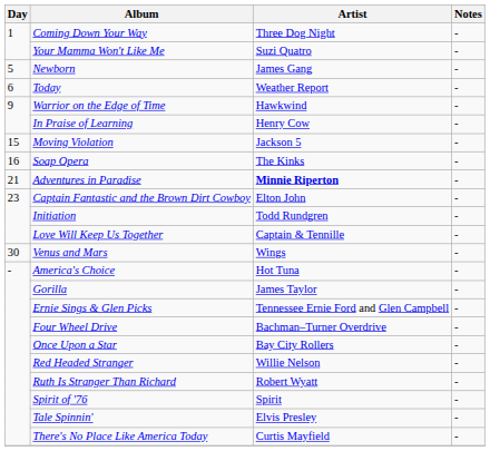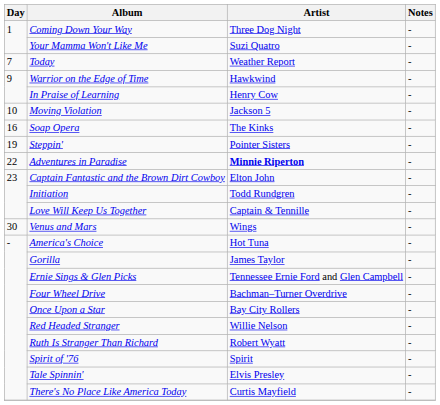 <table class="wikitable">
 <tr>
 <th>Day</th>
 <th>Album</th>
 <th>Artist</th>
 <th>Notes</th>
 </tr>
 <tr>
 <td rowspan="2" valign="top">1</td>
 <td><em><a href='#'>Coming Down Your Way</a></em></td>
 <td><a href='#'>Three Dog Night</a></td>
 <td>-</td>
 </tr>
 <tr>
 <td><em><a href='#'>Your Mamma Won't Like Me</a></em></td>
 <td><a href='#'>Suzi Quatro</a></td>
 <td>-</td>
 </tr>
 <tr>
-<td rowspan="1" valign="top">5</td>
-<td><em><a href='#'>Newborn</a></em></td>
-<td><a href='#'>James Gang</a></td>
-<td>-</td>
-</tr>
-<tr>
-<td rowspan="1" valign="top">6</td>
+<td rowspan="1" valign="top">7</td>
 <td><em><a href='#'>Today</a></em></td>
 <td><a href='#'>Weather Report</a></td>
 <td>-</td>
 </tr>
 <tr>
 <td rowspan="2" valign="top">9</td>
 <td><em><a href='#'>Warrior on the Edge of Time</a></em></td>
 <td><a href='#'>Hawkwind</a></td>
 <td>-</td>
 </tr>
 <tr>
 <td><em><a href='#'>In Praise of Learning</a></em></td>
 <td><a href='#'>Henry Cow</a></td>
 <td>-</td>
 </tr>
 <tr>
-<td rowspan="1" valign="top">15</td>
+<td rowspan="1" valign="top">10</td>
 <td><em><a href='#'>Moving Violation</a></em></td>
 <td><a href='#'>Jackson 5</a></td>
 <td>-</td>
 </tr>
 <tr>
 <td rowspan="1" valign="top">16</td>
 <td><em><a href='#'>Soap Opera</a></em></td>
 <td><a href='#'>The Kinks</a></td>
 <td>-</td>
 </tr>
 <tr>
-<td rowspan="1" valign="top">21</td>
+<td rowspan="1" valign="top">19</td>
+<td><em><a href='#'>Steppin'</a></em></td>
+<td><a href='#'>Pointer Sisters</a></td>
+<td>-</td>
+</tr>
+<tr>
+<td rowspan="1" valign="top">22</td>
 <td><em><a href='#'>Adventures in Paradise</a></em></td>
 <td><strong><a href='#'>Minnie Riperton</a></strong></td>
 <td>-</td>
 </tr>
 <tr>
 <td rowspan="3" valign="top">23</td>
 <td><em><a href='#'>Captain Fantastic and the Brown Dirt Cowboy</a></em></td>
 <td><a href='#'>Elton John</a></td>
 <td>-</td>
 </tr>
 <tr>
 <td><em><a href='#'>Initiation</a></em></td>
 <td><a href='#'>Todd Rundgren</a></td>
 <td>-</td>
 </tr>
 <tr>
 <td><em><a href='#'>Love Will Keep Us Together</a></em></td>
 <td><a href='#'>Captain & Tennille</a></td>
 <td>-</td>
 </tr>
 <tr>
 <td rowspan="1" valign="top">30</td>
 <td><em><a href='#'>Venus and Mars</a></em></td>
 <td><a href='#'>Wings</a></td>
 <td>-</td>
 </tr>
 <tr>
 <td rowspan="10" valign="top">-</td>
 <td><em><a href='#'>America's Choice</a></em></td>
 <td><a href='#'>Hot Tuna</a></td>
 <td>-</td>
 </tr>
 <tr>
 <td><em><a href='#'>Gorilla</a></em></td>
 <td><a href='#'>James Taylor</a></td>
 <td>-</td>
 </tr>
 <tr>
 <td><em><a href='#'>Ernie Sings & Glen Picks</a></em></td>
 <td><a href='#'>Tennessee Ernie Ford</a> and <a href='#'>Glen Campbell</a></td>
 <td>-</td>
 </tr>
 <tr>
 <td><em><a href='#'>Four Wheel Drive</a></em></td>
 <td><a href='#'>Bachman–Turner Overdrive</a></td>
 <td>-</td>
 </tr>
 <tr>
 <td><em><a href='#'>Once Upon a Star</a></em></td>
 <td><a href='#'>Bay City Rollers</a></td>
 <td>-</td>
 </tr>
 <tr>
 <td><em><a href='#'>Red Headed Stranger</a></em></td>
 <td><a href='#'>Willie Nelson</a></td>
 <td>-</td>
 </tr>
 <tr>
 <td><em><a href='#'>Ruth Is Stranger Than Richard</a></em></td>
 <td><a href='#'>Robert Wyatt</a></td>
 <td>-</td>
 </tr>
 <tr>
 <td><em><a href='#'>Spirit of '76</a></em></td>
 <td><a href='#'>Spirit</a></td>
 <td>-</td>
 </tr>
 <tr>
 <td><em><a href='#'>Tale Spinnin'</a></em></td>
 <td><a href='#'>Elvis Presley</a></td>
 <td>-</td>
 </tr>
 <tr>
 <td><em><a href='#'>There's No Place Like America Today</a></em></td>
 <td><a href='#'>Curtis Mayfield</a></td>
 <td>-</td>
 </tr>
 <tr>
 </tr>
 </table>
